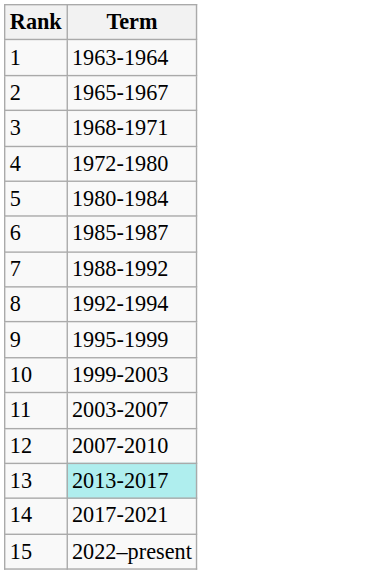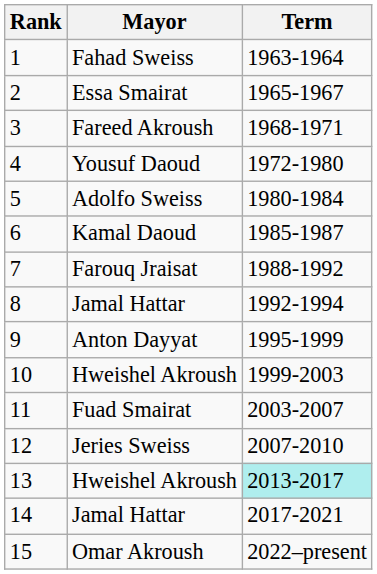 <table class="wikitable sortable">
 <tr>
 <th>Rank</th>
+<th>Mayor</th>
 <th>Term</th>
 </tr>
 <tr>
 <td>1</td>
+<td>Fahad Sweiss</td>
 <td>1963-1964</td>
 </tr>
 <tr>
 <td>2</td>
+<td>Essa Smairat</td>
 <td>1965-1967</td>
 </tr>
 <tr>
 <td>3</td>
+<td>Fareed Akroush</td>
 <td>1968-1971</td>
 </tr>
 <tr>
 <td>4</td>
+<td>Yousuf Daoud</td>
 <td>1972-1980</td>
 </tr>
 <tr>
 <td>5</td>
+<td>Adolfo Sweiss</td>
 <td>1980-1984</td>
 </tr>
 <tr>
 <td>6</td>
+<td>Kamal Daoud</td>
 <td>1985-1987</td>
 </tr>
 <tr>
 <td>7</td>
+<td>Farouq Jraisat</td>
 <td>1988-1992</td>
 </tr>
 <tr>
 <td>8</td>
+<td>Jamal Hattar</td>
 <td>1992-1994</td>
 </tr>
 <tr>
 <td>9</td>
+<td>Anton Dayyat</td>
 <td>1995-1999</td>
 </tr>
 <tr>
 <td>10</td>
+<td>Hweishel Akroush</td>
 <td>1999-2003</td>
 </tr>
 <tr>
 <td>11</td>
+<td>Fuad Smairat</td>
 <td>2003-2007</td>
 </tr>
 <tr>
 <td>12</td>
+<td>Jeries Sweiss</td>
 <td>2007-2010</td>
 </tr>
 <tr>
 <td>13</td>
+<td>Hweishel Akroush</td>
 <td style="background: paleturquoise;">2013-2017</td>
 </tr>
 <tr>
 <td>14</td>
+<td>Jamal Hattar</td>
 <td>2017-2021</td>
 </tr>
 <tr>
 <td>15</td>
+<td>Omar Akroush</td>
 <td>2022–present</td>
 </tr>
 </table>
